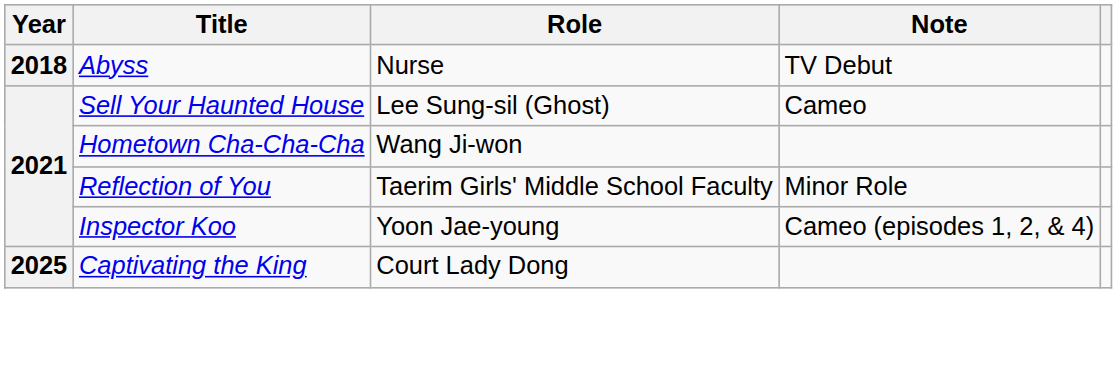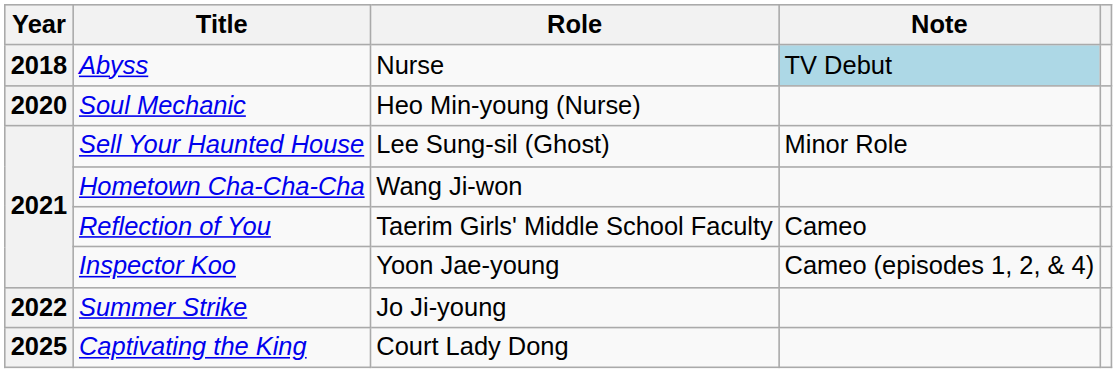 <table class="wikitable plainrowheaders sortable">
 <tr>
 <th scope="col">Year</th>
 <th scope="col">Title</th>
 <th scope="col">Role</th>
 <th scope="col" class="unsortable">Note</th>
 <th scope="col" class="unsortable"></th>
 </tr>
 <tr>
 <th scope="row">2018</th>
 <td><em><a href='#'>Abyss</a></em></td>
 <td>Nurse</td>
-<td>TV Debut</td>
+<td style="background: lightblue;">TV Debut</td>
+<td style="text-align:center"></td>
+</tr>
+<tr>
+<th scope="row">2020</th>
+<td><em><a href='#'>Soul Mechanic</a></em></td>
+<td>Heo Min-young (Nurse)</td>
+<td></td>
 <td style="text-align:center"></td>
 </tr>
 <tr>
 <th scope="row" rowspan="4">2021</th>
 <td><em><a href='#'>Sell Your Haunted House</a></em></td>
 <td>Lee Sung-sil (Ghost)</td>
-<td>Cameo</td>
+<td>Minor Role</td>
 <td style="text-align:center"></td>
 </tr>
 <tr>
 <td><em><a href='#'>Hometown Cha-Cha-Cha</a></em></td>
 <td>Wang Ji-won</td>
 <td></td>
 <td style="text-align:center"></td>
 </tr>
 <tr>
 <td><em><a href='#'>Reflection of You</a></em></td>
 <td>Taerim Girls' Middle School Faculty</td>
-<td>Minor Role</td>
+<td>Cameo</td>
 <td></td>
 </tr>
 <tr>
 <td><em><a href='#'>Inspector Koo</a></em></td>
 <td>Yoon Jae-young</td>
 <td>Cameo (episodes 1, 2, & 4)</td>
+<td style="text-align:center"></td>
+</tr>
+<tr>
+<th scope="row">2022</th>
+<td><em><a href='#'>Summer Strike</a></em></td>
+<td>Jo Ji-young</td>
+<td></td>
 <td style="text-align:center"></td>
 </tr>
 <tr>
 <th scope="row">2025</th>
 <td><em><a href='#'>Captivating the King</a></em></td>
 <td>Court Lady Dong</td>
 <td></td>
 <td style="text-align:center"></td>
 </tr>
 </table>
